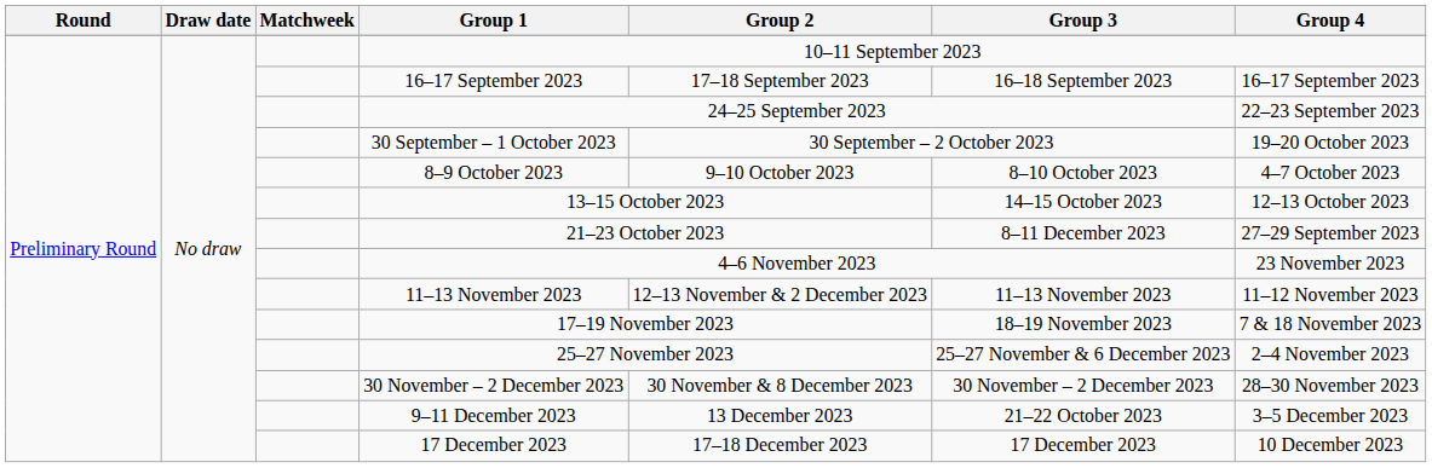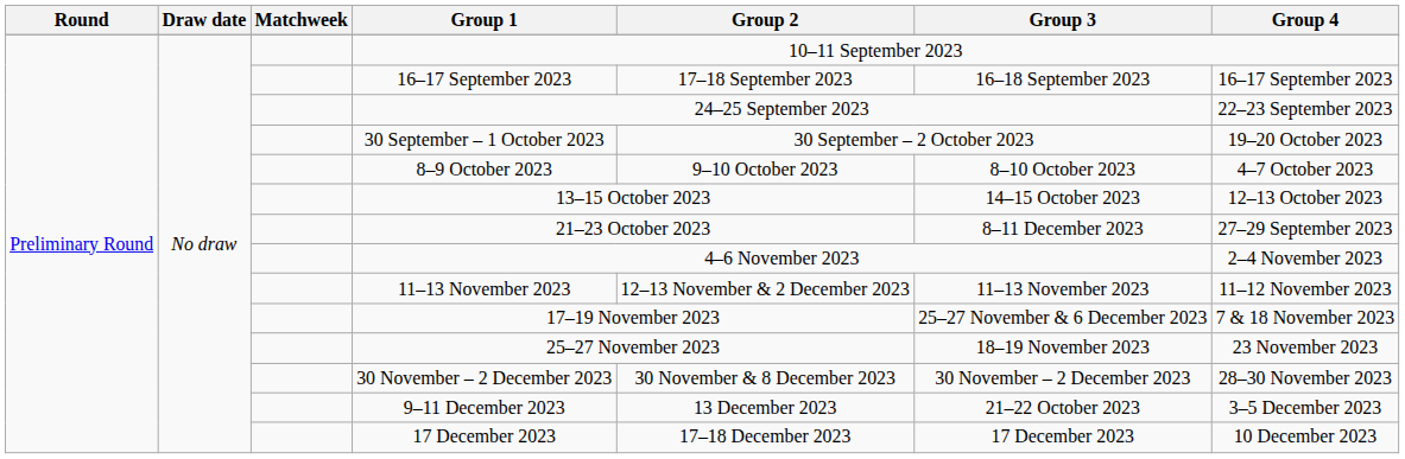 <table class="wikitable" style="text-align:center">
 <tr>
 <th>Round</th>
 <th>Draw date</th>
 <th>Matchweek</th>
 <th>Group 1</th>
 <th>Group 2</th>
 <th>Group 3</th>
 <th>Group 4</th>
 </tr>
 <tr>
 </tr>
 <tr>
 <td rowspan=14><a href='#'>Preliminary Round</a></td>
 <td rowspan=14><em>No draw</em></td>
 <td></td>
 <td colspan=4>10–11 September 2023</td>
 </tr>
 <tr>
 <td></td>
 <td>16–17 September 2023</td>
 <td>17–18 September 2023</td>
 <td>16–18 September 2023</td>
 <td>16–17 September 2023</td>
 </tr>
 <tr>
 <td></td>
 <td colspan=3>24–25 September 2023</td>
 <td>22–23 September 2023</td>
 </tr>
 <tr>
 <td></td>
 <td>30 September – 1 October 2023</td>
 <td colspan=2>30 September – 2 October 2023</td>
 <td>19–20 October 2023</td>
 </tr>
 <tr>
 <td></td>
 <td>8–9 October 2023</td>
 <td>9–10 October 2023</td>
 <td>8–10 October 2023</td>
 <td>4–7 October 2023</td>
 </tr>
 <tr>
 <td></td>
 <td colspan=2>13–15 October 2023</td>
 <td>14–15 October 2023</td>
 <td>12–13 October 2023</td>
 </tr>
 <tr>
 <td></td>
 <td colspan=2>21–23 October 2023</td>
 <td>8–11 December 2023</td>
 <td>27–29 September 2023</td>
 </tr>
 <tr>
 <td></td>
 <td colspan=3>4–6 November 2023</td>
-<td>23 November 2023</td>
+<td>2–4 November 2023</td>
 </tr>
 <tr>
 <td></td>
 <td>11–13 November 2023</td>
 <td>12–13 November & 2 December 2023 </td>
 <td>11–13 November 2023</td>
 <td>11–12 November 2023</td>
 </tr>
 <tr>
 <td></td>
 <td colspan=2>17–19 November 2023</td>
-<td>18–19 November 2023</td>
+<td>25–27 November & 6 December 2023</td>
 <td>7 & 18 November 2023</td>
 </tr>
 <tr>
 <td></td>
 <td colspan=2>25–27 November 2023</td>
-<td>25–27 November & 6 December 2023</td>
-<td>2–4 November 2023</td>
+<td>18–19 November 2023</td>
+<td>23 November 2023</td>
 </tr>
 <tr>
 <td></td>
 <td>30 November – 2 December 2023</td>
 <td>30 November & 8 December 2023</td>
 <td>30 November – 2 December 2023</td>
 <td>28–30 November 2023</td>
 </tr>
 <tr>
 <td></td>
 <td>9–11 December 2023</td>
 <td>13 December 2023</td>
 <td>21–22 October 2023</td>
 <td>3–5 December 2023</td>
 </tr>
 <tr>
 <td></td>
 <td>17 December 2023</td>
 <td>17–18 December 2023</td>
 <td>17 December 2023</td>
 <td>10 December 2023</td>
 </tr>
 </table>
